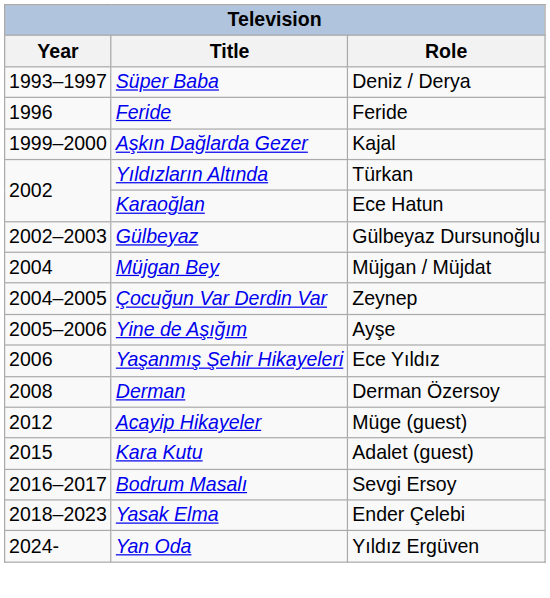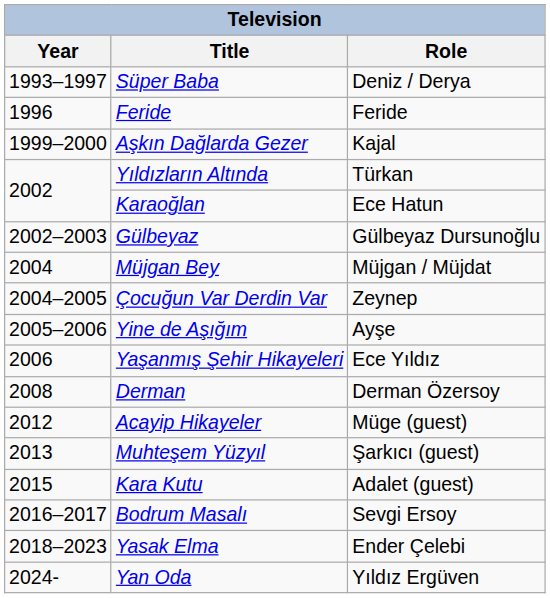 <table class="wikitable plainrowheaders sortable" style="margin-right: 0; font-size: 100%;">
 <tr bgcolor="#CCCCCC" align="center">
 <th colspan="3" style="background: LightSteelBlue;">Television</th>
 </tr>
 <tr bgcolor="#CCCCCC" align="center">
 <th>Year</th>
 <th>Title</th>
 <th>Role</th>
 </tr>
 <tr>
 <td>1993–1997</td>
 <td><em><a href='#'>Süper Baba</a></em></td>
 <td>Deniz / Derya</td>
 </tr>
 <tr>
 <td>1996</td>
 <td><em><a href='#'>Feride</a></em></td>
 <td>Feride</td>
 </tr>
 <tr>
 <td>1999–2000</td>
 <td><em><a href='#'>Aşkın Dağlarda Gezer</a></em></td>
 <td>Kajal</td>
 </tr>
 <tr>
 <td rowspan="2">2002</td>
 <td><em><a href='#'>Yıldızların Altında</a></em></td>
 <td>Türkan</td>
 </tr>
 <tr>
 <td><em><a href='#'>Karaoğlan</a></em></td>
 <td>Ece Hatun</td>
 </tr>
 <tr>
 <td>2002–2003</td>
 <td><em><a href='#'>Gülbeyaz</a></em></td>
 <td>Gülbeyaz Dursunoğlu</td>
 </tr>
 <tr>
 <td>2004</td>
 <td><em><a href='#'>Müjgan Bey</a></em></td>
 <td>Müjgan / Müjdat</td>
 </tr>
 <tr>
 <td>2004–2005</td>
 <td><em><a href='#'>Çocuğun Var Derdin Var</a></em></td>
 <td>Zeynep</td>
 </tr>
 <tr>
 <td>2005–2006</td>
 <td><em><a href='#'>Yine de Aşığım</a></em></td>
 <td>Ayşe</td>
 </tr>
 <tr>
 <td>2006</td>
 <td><em><a href='#'>Yaşanmış Şehir Hikayeleri</a></em></td>
 <td>Ece Yıldız</td>
 </tr>
 <tr>
 <td>2008</td>
 <td><em><a href='#'>Derman</a></em></td>
 <td>Derman Özersoy</td>
 </tr>
 <tr>
 <td>2012</td>
 <td><em><a href='#'>Acayip Hikayeler</a></em></td>
 <td>Müge (guest)</td>
 </tr>
 <tr>
+<td>2013</td>
+<td><em><a href='#'>Muhteşem Yüzyıl</a></em></td>
+<td>Şarkıcı (guest)</td>
+</tr>
+<tr>
 <td>2015</td>
 <td><em><a href='#'>Kara Kutu</a></em></td>
 <td>Adalet (guest)</td>
 </tr>
 <tr>
 <td>2016–2017</td>
 <td><em><a href='#'>Bodrum Masalı</a></em></td>
 <td>Sevgi Ersoy</td>
 </tr>
 <tr>
 <td>2018–2023</td>
 <td><em><a href='#'>Yasak Elma</a></em></td>
 <td>Ender Çelebi</td>
 </tr>
 <tr>
 <td>2024-</td>
 <td><em><a href='#'>Yan Oda</a></em></td>
 <td>Yıldız Ergüven</td>
 </tr>
 </table>
